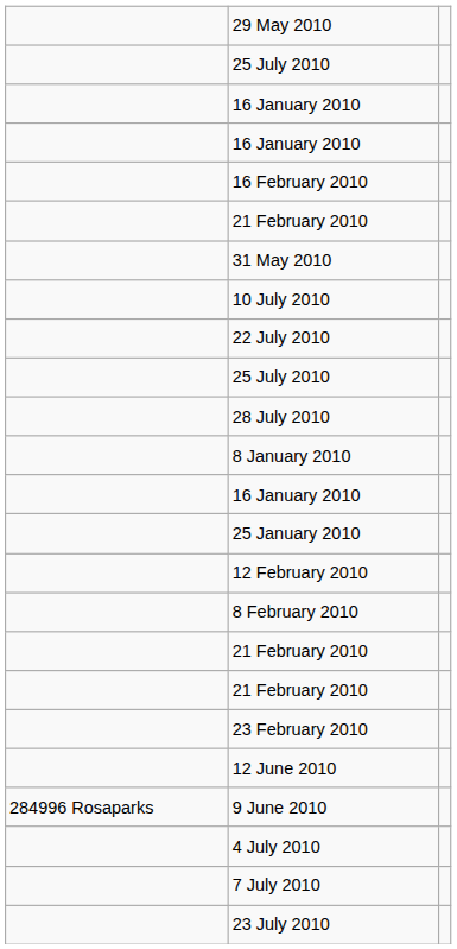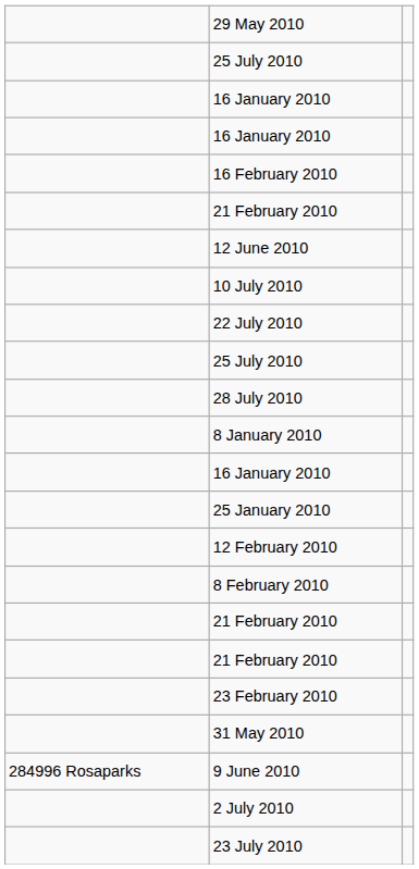 <table class="wikitable" style="font-size: 80%; float: left; width: 26em; margin-right: 1em; height: 700px">
 <tr>
 <td></td>
 <td>29 May 2010</td>
 <td></td>
 </tr>
 <tr>
 <td></td>
 <td>25 July 2010</td>
 <td></td>
 </tr>
 <tr>
 <td></td>
 <td>16 January 2010</td>
 <td></td>
 </tr>
 <tr>
 <td></td>
 <td>16 January 2010</td>
 <td></td>
 </tr>
 <tr>
 <td></td>
 <td>16 February 2010</td>
 <td></td>
 </tr>
 <tr>
 <td></td>
 <td>21 February 2010</td>
 <td></td>
 </tr>
 <tr>
 <td></td>
-<td>31 May 2010</td>
+<td>12 June 2010</td>
 <td></td>
 </tr>
 <tr>
 <td></td>
 <td>10 July 2010</td>
 <td></td>
 </tr>
 <tr>
 <td></td>
 <td>22 July 2010</td>
 <td></td>
 </tr>
 <tr>
 <td></td>
 <td>25 July 2010</td>
 <td></td>
 </tr>
 <tr>
 <td></td>
 <td>28 July 2010</td>
 <td></td>
 </tr>
 <tr>
 <td></td>
 <td>8 January 2010</td>
 <td></td>
 </tr>
 <tr>
 <td></td>
 <td>16 January 2010</td>
 <td></td>
 </tr>
 <tr>
 <td></td>
 <td>25 January 2010</td>
 <td></td>
 </tr>
 <tr>
 <td></td>
 <td>12 February 2010</td>
 <td></td>
 </tr>
 <tr>
 <td></td>
 <td>8 February 2010</td>
 <td></td>
 </tr>
 <tr>
 <td></td>
 <td>21 February 2010</td>
 <td></td>
 </tr>
 <tr>
 <td></td>
 <td>21 February 2010</td>
 <td></td>
 </tr>
 <tr>
 <td></td>
 <td>23 February 2010</td>
 <td></td>
 </tr>
 <tr>
 <td></td>
-<td>12 June 2010</td>
+<td>31 May 2010</td>
 <td></td>
 </tr>
 <tr>
 <td>284996 Rosaparks</td>
 <td>9 June 2010</td>
 <td></td>
 </tr>
 <tr>
 <td></td>
-<td>4 July 2010</td>
-<td></td>
-</tr>
-<tr>
-<td></td>
-<td>7 July 2010</td>
+<td>2 July 2010</td>
 <td></td>
 </tr>
 <tr>
 <td></td>
 <td>23 July 2010</td>
 <td></td>
 </tr>
 </table>
